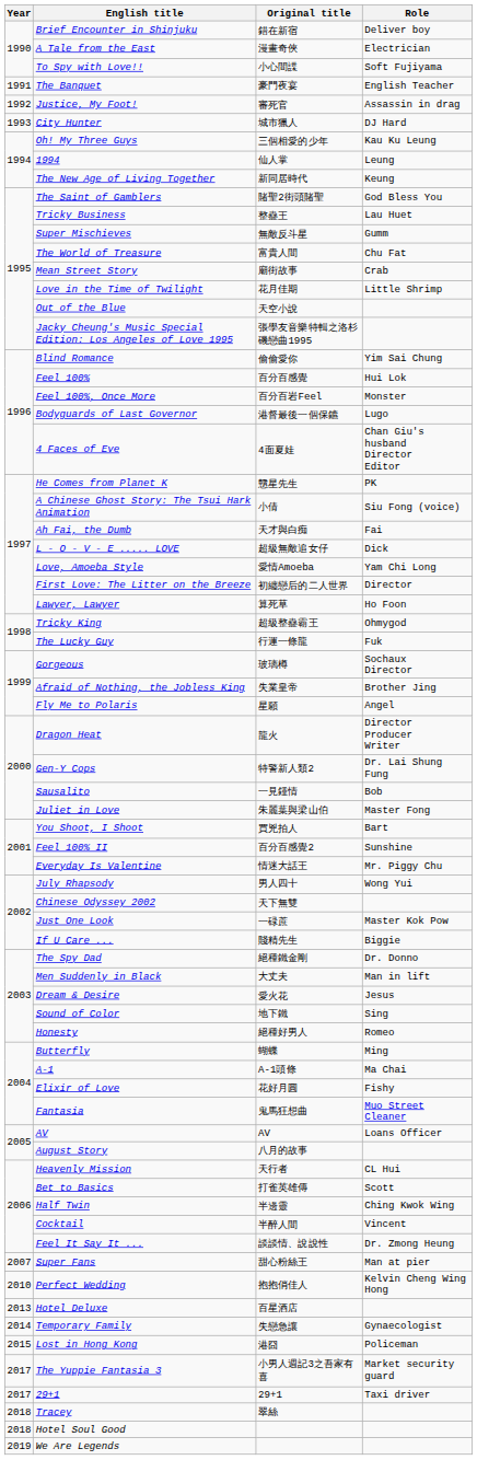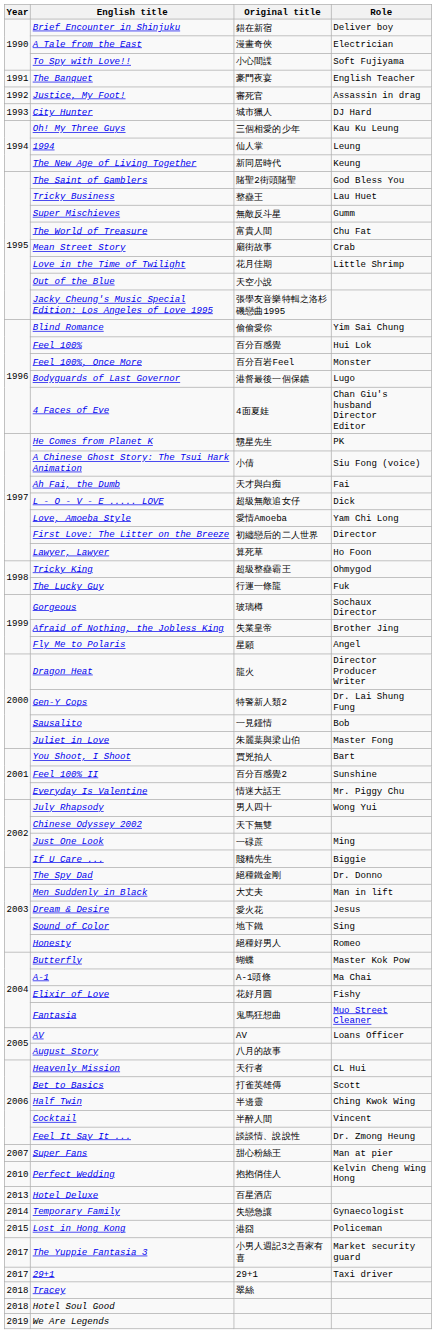 <table class="wikitable sortable">
 <tr>
 <th>Year</th>
 <th>English title</th>
 <th>Original title</th>
 <th>Role</th>
 </tr>
 <tr>
 <td rowspan="3">1990</td>
 <td><em><a href='#'>Brief Encounter in Shinjuku</a></em></td>
 <td>錯在新宿</td>
 <td>Deliver boy</td>
 </tr>
 <tr>
 <td><em><a href='#'>A Tale from the East</a></em></td>
 <td>漫畫奇俠</td>
 <td>Electrician</td>
 </tr>
 <tr>
 <td><em><a href='#'>To Spy with Love!!</a></em></td>
 <td>小心間諜</td>
 <td>Soft Fujiyama</td>
 </tr>
 <tr>
 <td>1991</td>
 <td><em><a href='#'>The Banquet</a></em></td>
 <td>豪門夜宴</td>
 <td>English Teacher</td>
 </tr>
 <tr>
 <td>1992</td>
 <td><em><a href='#'>Justice, My Foot!</a></em></td>
 <td>審死官</td>
 <td>Assassin in drag</td>
 </tr>
 <tr>
 <td>1993</td>
 <td><em><a href='#'>City Hunter</a></em></td>
 <td>城市獵人</td>
 <td>DJ Hard</td>
 </tr>
 <tr>
 <td rowspan="3">1994</td>
 <td><em><a href='#'>Oh! My Three Guys</a></em></td>
 <td>三個相愛的少年</td>
 <td>Kau Ku Leung</td>
 </tr>
 <tr>
 <td><em><a href='#'>1994</a></em></td>
 <td>仙人掌</td>
 <td>Leung</td>
 </tr>
 <tr>
 <td><em><a href='#'>The New Age of Living Together</a></em></td>
 <td>新同居時代</td>
 <td>Keung</td>
 </tr>
 <tr>
 <td rowspan="8">1995</td>
 <td><em><a href='#'>The Saint of Gamblers</a></em></td>
 <td>賭聖2街頭賭聖</td>
 <td>God Bless You</td>
 </tr>
 <tr>
 <td><em><a href='#'>Tricky Business</a></em></td>
 <td>整蠱王</td>
 <td>Lau Huet</td>
 </tr>
 <tr>
 <td><em><a href='#'>Super Mischieves</a></em></td>
 <td>無敵反斗星</td>
 <td>Gumm</td>
 </tr>
 <tr>
 <td><em><a href='#'>The World of Treasure</a></em></td>
 <td>富貴人間</td>
 <td>Chu Fat</td>
 </tr>
 <tr>
 <td><em><a href='#'>Mean Street Story</a></em></td>
 <td>廟街故事</td>
 <td>Crab</td>
 </tr>
 <tr>
 <td><em><a href='#'>Love in the Time of Twilight</a></em></td>
 <td>花月佳期</td>
 <td>Little Shrimp</td>
 </tr>
 <tr>
 <td><em><a href='#'>Out of the Blue</a></em></td>
 <td>天空小說</td>
 <td></td>
 </tr>
 <tr>
 <td><em><a href='#'>Jacky Cheung's Music Special Edition: Los Angeles of Love 1995</a></em></td>
 <td>張學友音樂特輯之洛杉磯戀曲1995</td>
 <td></td>
 </tr>
 <tr>
 <td rowspan="5">1996</td>
 <td><em><a href='#'>Blind Romance</a></em></td>
 <td>偷偷愛你</td>
 <td>Yim Sai Chung</td>
 </tr>
 <tr>
 <td><em><a href='#'>Feel 100%</a></em></td>
 <td>百分百感覺</td>
 <td>Hui Lok</td>
 </tr>
 <tr>
 <td><em><a href='#'>Feel 100%, Once More</a></em></td>
 <td>百分百岩Feel</td>
 <td>Monster</td>
 </tr>
 <tr>
 <td><em><a href='#'>Bodyguards of Last Governor</a></em></td>
 <td>港督最後一個保鑣</td>
 <td>Lugo</td>
 </tr>
 <tr>
 <td><em><a href='#'>4 Faces of Eve</a></em></td>
 <td>4面夏娃</td>
 <td>Chan Giu's husband<br>Director<br>Editor</td>
 </tr>
 <tr>
 <td rowspan="7">1997</td>
 <td><em><a href='#'>He Comes from Planet K</a></em></td>
 <td>戇星先生</td>
 <td>PK</td>
 </tr>
 <tr>
 <td><em><a href='#'>A Chinese Ghost Story: The Tsui Hark Animation</a></em></td>
 <td>小倩</td>
 <td>Siu Fong (voice)</td>
 </tr>
 <tr>
 <td><em><a href='#'>Ah Fai, the Dumb</a></em></td>
 <td>天才與白痴</td>
 <td>Fai</td>
 </tr>
 <tr>
 <td><em><a href='#'>L - O - V - E ..... LOVE</a></em></td>
 <td>超級無敵追女仔</td>
 <td>Dick</td>
 </tr>
 <tr>
 <td><em><a href='#'>Love, Amoeba Style</a></em></td>
 <td>愛情Amoeba</td>
 <td>Yam Chi Long</td>
 </tr>
 <tr>
 <td><em><a href='#'>First Love: The Litter on the Breeze</a></em></td>
 <td>初纏戀后的二人世界</td>
 <td>Director</td>
 </tr>
 <tr>
 <td><em><a href='#'>Lawyer, Lawyer</a></em></td>
 <td>算死草</td>
 <td>Ho Foon</td>
 </tr>
 <tr>
 <td rowspan="2">1998</td>
 <td><em><a href='#'>Tricky King</a></em></td>
 <td>超級整蠱霸王</td>
 <td>Ohmygod</td>
 </tr>
 <tr>
 <td><em><a href='#'>The Lucky Guy</a></em></td>
 <td>行運一條龍</td>
 <td>Fuk</td>
 </tr>
 <tr>
 <td rowspan="3">1999</td>
 <td><em><a href='#'>Gorgeous</a></em></td>
 <td>玻璃樽</td>
 <td>Sochaux<br>Director</td>
 </tr>
 <tr>
 <td><em><a href='#'>Afraid of Nothing, the Jobless King</a></em></td>
 <td>失業皇帝</td>
 <td>Brother Jing</td>
 </tr>
 <tr>
 <td><em><a href='#'>Fly Me to Polaris</a></em></td>
 <td>星願</td>
 <td>Angel</td>
 </tr>
 <tr>
 <td rowspan="4">2000</td>
 <td><em><a href='#'>Dragon Heat</a></em></td>
 <td>龍火</td>
 <td>Director<br>Producer<br>Writer</td>
 </tr>
 <tr>
 <td><em><a href='#'>Gen-Y Cops</a></em></td>
 <td>特警新人類2</td>
 <td>Dr. Lai Shung Fung</td>
 </tr>
 <tr>
 <td><em><a href='#'>Sausalito</a></em></td>
 <td>一見鍾情</td>
 <td>Bob</td>
 </tr>
 <tr>
 <td><em><a href='#'>Juliet in Love</a></em></td>
 <td>朱麗葉與梁山伯</td>
 <td>Master Fong</td>
 </tr>
 <tr>
 <td rowspan="3">2001</td>
 <td><em><a href='#'>You Shoot, I Shoot</a></em></td>
 <td>買兇拍人</td>
 <td>Bart</td>
 </tr>
 <tr>
 <td><em><a href='#'>Feel 100% II</a></em></td>
 <td>百分百感覺2</td>
 <td>Sunshine</td>
 </tr>
 <tr>
 <td><em><a href='#'>Everyday Is Valentine</a></em></td>
 <td>情迷大話王</td>
 <td>Mr. Piggy Chu</td>
 </tr>
 <tr>
 <td rowspan="4">2002</td>
 <td><em><a href='#'>July Rhapsody</a></em></td>
 <td>男人四十</td>
 <td>Wong Yui</td>
 </tr>
 <tr>
 <td><em><a href='#'>Chinese Odyssey 2002</a></em></td>
 <td>天下無雙</td>
 <td></td>
 </tr>
 <tr>
 <td><em><a href='#'>Just One Look</a></em></td>
 <td>一碌蔗</td>
-<td>Master Kok Pow</td>
+<td>Ming</td>
 </tr>
 <tr>
 <td><em><a href='#'>If U Care ...</a></em></td>
 <td>賤精先生</td>
 <td>Biggie</td>
 </tr>
 <tr>
 <td rowspan="5">2003</td>
 <td><em><a href='#'>The Spy Dad</a></em></td>
 <td>絕種鐵金剛</td>
 <td>Dr. Donno</td>
 </tr>
 <tr>
 <td><em><a href='#'>Men Suddenly in Black</a></em></td>
 <td>大丈夫</td>
 <td>Man in lift</td>
 </tr>
 <tr>
 <td><em><a href='#'>Dream & Desire</a></em></td>
 <td>愛火花</td>
 <td>Jesus</td>
 </tr>
 <tr>
 <td><em><a href='#'>Sound of Color</a></em></td>
 <td>地下鐵</td>
 <td>Sing</td>
 </tr>
 <tr>
 <td><em><a href='#'>Honesty</a></em></td>
 <td>絕種好男人</td>
 <td>Romeo</td>
 </tr>
 <tr>
 <td rowspan="4">2004</td>
 <td><em><a href='#'>Butterfly</a></em></td>
 <td>蝴蝶</td>
-<td>Ming</td>
+<td>Master Kok Pow</td>
 </tr>
 <tr>
 <td><em><a href='#'>A-1</a></em></td>
 <td>A-1頭條</td>
 <td>Ma Chai</td>
 </tr>
 <tr>
 <td><em><a href='#'>Elixir of Love</a></em></td>
 <td>花好月圓</td>
 <td>Fishy</td>
 </tr>
 <tr>
 <td><em><a href='#'>Fantasia</a></em></td>
 <td>鬼馬狂想曲</td>
 <td><a href='#'>Muo Street Cleaner</a></td>
 </tr>
 <tr>
 <td rowspan="2">2005</td>
 <td><em><a href='#'>AV</a></em></td>
 <td>AV</td>
 <td>Loans Officer</td>
 </tr>
 <tr>
 <td><em><a href='#'>August Story</a></em></td>
 <td>八月的故事</td>
 <td></td>
 </tr>
 <tr>
 <td rowspan="5">2006</td>
 <td><em><a href='#'>Heavenly Mission</a></em></td>
 <td>天行者</td>
 <td>CL Hui</td>
 </tr>
 <tr>
 <td><em><a href='#'>Bet to Basics</a></em></td>
 <td>打雀英雄傳</td>
 <td>Scott</td>
 </tr>
 <tr>
 <td><em><a href='#'>Half Twin</a></em></td>
 <td>半邊靈</td>
 <td>Ching Kwok Wing</td>
 </tr>
 <tr>
 <td><em><a href='#'>Cocktail</a></em></td>
 <td>半醉人間</td>
 <td>Vincent</td>
 </tr>
 <tr>
 <td><em><a href='#'>Feel It Say It ...</a></em></td>
 <td>談談情、說說性</td>
 <td>Dr. Zmong Heung</td>
 </tr>
 <tr>
 <td>2007</td>
 <td><em><a href='#'>Super Fans</a></em></td>
 <td>甜心粉絲王</td>
 <td>Man at pier</td>
 </tr>
 <tr>
 <td>2010</td>
 <td><em><a href='#'>Perfect Wedding</a></em></td>
 <td>抱抱俏佳人</td>
 <td>Kelvin Cheng Wing Hong</td>
 </tr>
 <tr>
 <td>2013</td>
 <td><em><a href='#'>Hotel Deluxe</a></em></td>
 <td>百星酒店</td>
 <td></td>
 </tr>
 <tr>
 <td>2014</td>
 <td><em><a href='#'>Temporary Family</a></em></td>
 <td>失戀急讓</td>
 <td>Gynaecologist</td>
 </tr>
 <tr>
 <td>2015</td>
 <td><em><a href='#'>Lost in Hong Kong</a></em></td>
 <td>港囧</td>
 <td>Policeman</td>
 </tr>
 <tr>
 <td>2017</td>
 <td><em><a href='#'>The Yuppie Fantasia 3</a></em></td>
 <td>小男人週記3之吾家有喜</td>
 <td>Market security guard</td>
 </tr>
 <tr>
 <td>2017</td>
 <td><em><a href='#'>29+1</a></em></td>
 <td>29+1</td>
 <td>Taxi driver</td>
 </tr>
 <tr>
 <td>2018</td>
 <td><em><a href='#'>Tracey</a></em></td>
 <td>翠絲</td>
 <td></td>
 </tr>
 <tr>
 <td>2018</td>
 <td><em>Hotel Soul Good</em></td>
 <td></td>
 <td></td>
 </tr>
 <tr>
 <td>2019</td>
 <td><em>We Are Legends</em></td>
 <td></td>
 <td></td>
 </tr>
 </table>
